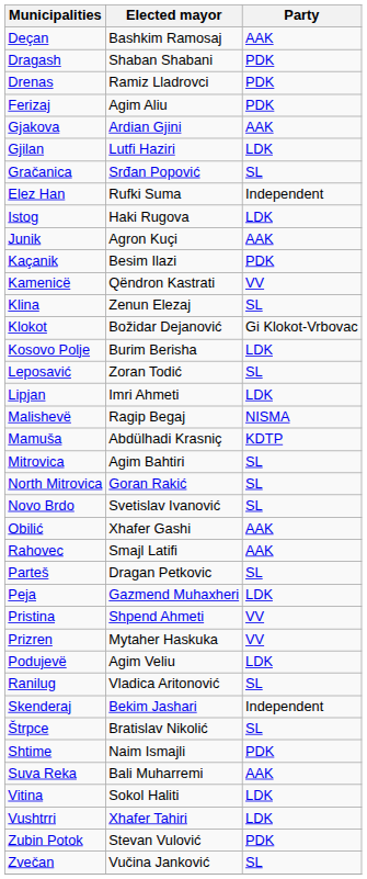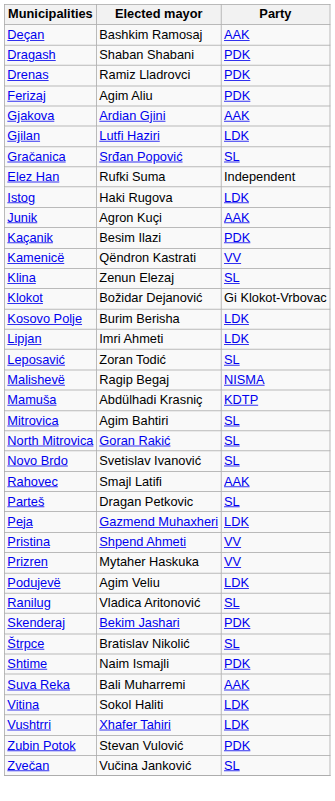 <table class="wikitable sortable centre">
 <tr>
 <th>Municipalities</th>
 <th>Elected mayor</th>
 <th>Party</th>
 </tr>
 <tr>
 <td><a href='#'>Deçan</a></td>
 <td>Bashkim Ramosaj</td>
 <td><a href='#'>AAK</a></td>
 </tr>
 <tr>
 <td><a href='#'>Dragash</a></td>
 <td>Shaban Shabani</td>
 <td><a href='#'>PDK</a></td>
 </tr>
 <tr>
 <td><a href='#'>Drenas</a></td>
 <td>Ramiz Lladrovci</td>
 <td><a href='#'>PDK</a></td>
 </tr>
 <tr>
 <td><a href='#'>Ferizaj</a></td>
 <td>Agim Aliu</td>
 <td><a href='#'>PDK</a></td>
 </tr>
 <tr>
 <td><a href='#'>Gjakova</a></td>
 <td><a href='#'>Ardian Gjini</a></td>
 <td><a href='#'>AAK</a></td>
 </tr>
 <tr>
 <td><a href='#'>Gjilan</a></td>
 <td><a href='#'>Lutfi Haziri</a></td>
 <td><a href='#'>LDK</a></td>
 </tr>
 <tr>
 <td><a href='#'>Gračanica</a></td>
 <td><a href='#'>Srđan Popović</a></td>
 <td><a href='#'>SL</a></td>
 </tr>
 <tr>
 <td><a href='#'>Elez Han</a></td>
 <td>Rufki Suma</td>
 <td>Independent</td>
 </tr>
 <tr>
 <td><a href='#'>Istog</a></td>
 <td>Haki Rugova</td>
 <td><a href='#'>LDK</a></td>
 </tr>
 <tr>
 <td><a href='#'>Junik</a></td>
 <td>Agron Kuçi</td>
 <td><a href='#'>AAK</a></td>
 </tr>
 <tr>
 <td><a href='#'>Kaçanik</a></td>
 <td>Besim Ilazi</td>
 <td><a href='#'>PDK</a></td>
 </tr>
 <tr>
 <td><a href='#'>Kamenicë</a></td>
 <td>Qëndron Kastrati</td>
 <td><a href='#'>VV</a></td>
 </tr>
 <tr>
 <td><a href='#'>Klina</a></td>
 <td>Zenun Elezaj</td>
 <td><a href='#'>SL</a></td>
 </tr>
 <tr>
 <td><a href='#'>Klokot</a></td>
 <td>Božidar Dejanović</td>
 <td>Gi Klokot-Vrbovac</td>
 </tr>
 <tr>
 <td><a href='#'>Kosovo Polje</a></td>
 <td>Burim Berisha</td>
 <td><a href='#'>LDK</a></td>
 </tr>
 <tr>
+<td><a href='#'>Lipjan</a></td>
+<td>Imri Ahmeti</td>
+<td><a href='#'>LDK</a></td>
+</tr>
+<tr>
 <td><a href='#'>Leposavić</a></td>
 <td>Zoran Todić</td>
 <td><a href='#'>SL</a></td>
-</tr>
-<tr>
-<td><a href='#'>Lipjan</a></td>
-<td>Imri Ahmeti</td>
-<td><a href='#'>LDK</a></td>
 </tr>
 <tr>
 <td><a href='#'>Malishevë</a></td>
 <td>Ragip Begaj</td>
 <td><a href='#'>NISMA</a></td>
 </tr>
 <tr>
 <td><a href='#'>Mamuša</a></td>
 <td>Abdülhadi Krasniç</td>
 <td><a href='#'>KDTP</a></td>
 </tr>
 <tr>
 <td><a href='#'>Mitrovica</a></td>
 <td>Agim Bahtiri</td>
 <td><a href='#'>SL</a></td>
 </tr>
 <tr>
 <td><a href='#'>North Mitrovica</a></td>
 <td><a href='#'>Goran Rakić</a></td>
 <td><a href='#'>SL</a></td>
 </tr>
 <tr>
 <td><a href='#'>Novo Brdo</a></td>
 <td>Svetislav Ivanović</td>
 <td><a href='#'>SL</a></td>
-</tr>
-<tr>
-<td><a href='#'>Obilić</a></td>
-<td>Xhafer Gashi</td>
-<td><a href='#'>AAK</a></td>
 </tr>
 <tr>
 <td><a href='#'>Rahovec</a></td>
 <td>Smajl Latifi</td>
 <td><a href='#'>AAK</a></td>
 </tr>
 <tr>
 <td><a href='#'>Parteš</a></td>
 <td>Dragan Petkovic</td>
 <td><a href='#'>SL</a></td>
 </tr>
 <tr>
 <td><a href='#'>Peja</a></td>
 <td><a href='#'>Gazmend Muhaxheri</a></td>
 <td><a href='#'>LDK</a></td>
 </tr>
 <tr>
 <td><a href='#'>Pristina</a></td>
 <td><a href='#'>Shpend Ahmeti</a></td>
 <td><a href='#'>VV</a></td>
 </tr>
 <tr>
 <td><a href='#'>Prizren</a></td>
 <td>Mytaher Haskuka</td>
 <td><a href='#'>VV</a></td>
 </tr>
 <tr>
 <td><a href='#'>Podujevë</a></td>
 <td>Agim Veliu</td>
 <td><a href='#'>LDK</a></td>
 </tr>
 <tr>
 <td><a href='#'>Ranilug</a></td>
 <td>Vladica Aritonović</td>
 <td><a href='#'>SL</a></td>
 </tr>
 <tr>
 <td><a href='#'>Skenderaj</a></td>
 <td><a href='#'>Bekim Jashari</a></td>
-<td>Independent</td>
+<td><a href='#'>PDK</a></td>
 </tr>
 <tr>
 <td><a href='#'>Štrpce</a></td>
 <td>Bratislav Nikolić</td>
 <td><a href='#'>SL</a></td>
 </tr>
 <tr>
 <td><a href='#'>Shtime</a></td>
 <td>Naim Ismajli</td>
 <td><a href='#'>PDK</a></td>
 </tr>
 <tr>
 <td><a href='#'>Suva Reka</a></td>
 <td>Bali Muharremi</td>
 <td><a href='#'>AAK</a></td>
 </tr>
 <tr>
 <td><a href='#'>Vitina</a></td>
 <td>Sokol Haliti</td>
 <td><a href='#'>LDK</a></td>
 </tr>
 <tr>
 <td><a href='#'>Vushtrri</a></td>
 <td><a href='#'>Xhafer Tahiri</a></td>
 <td><a href='#'>LDK</a></td>
 </tr>
 <tr>
 <td><a href='#'>Zubin Potok</a></td>
 <td>Stevan Vulović</td>
 <td><a href='#'>PDK</a></td>
 </tr>
 <tr>
 <td><a href='#'>Zvečan</a></td>
 <td>Vučina Janković</td>
 <td><a href='#'>SL</a></td>
 </tr>
 <tr>
 </tr>
 </table>
